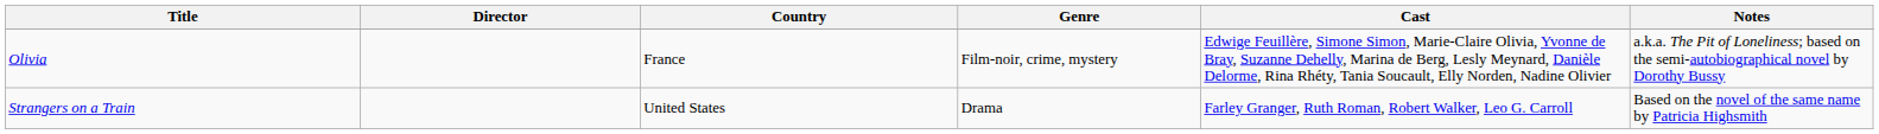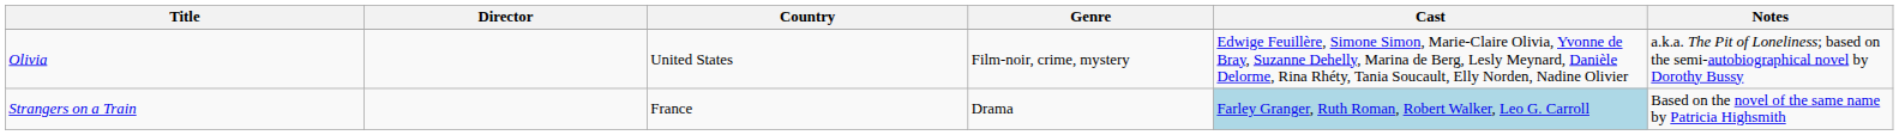 <table class="wikitable sortable">
 <tr>
 <th width="19%">Title</th>
 <th width="15%">Director</th>
 <th width="17%">Country</th>
 <th width="13%">Genre</th>
 <th width="23%">Cast</th>
 <th width="46%">Notes</th>
 </tr>
 <tr valign="top">
 </tr>
 <tr>
 <td><em><a href='#'>Olivia</a></em></td>
 <td></td>
-<td>France</td>
+<td>United States</td>
 <td>Film-noir, crime, mystery</td>
 <td><a href='#'>Edwige Feuillère</a>, <a href='#'>Simone Simon</a>, Marie-Claire Olivia, <a href='#'>Yvonne de Bray</a>, <a href='#'>Suzanne Dehelly</a>, Marina de Berg, Lesly Meynard, <a href='#'>Danièle Delorme</a>, Rina Rhéty, Tania Soucault, Elly Norden, Nadine Olivier</td>
 <td>a.k.a. <em>The Pit of Loneliness</em>; based on the semi-<a href='#'>autobiographical novel</a> by <a href='#'>Dorothy Bussy</a></td>
 </tr>
 <tr>
 <td><em><a href='#'>Strangers on a Train</a></em></td>
 <td></td>
-<td>United States</td>
+<td>France</td>
 <td>Drama</td>
-<td><a href='#'>Farley Granger</a>, <a href='#'>Ruth Roman</a>, <a href='#'>Robert Walker</a>, <a href='#'>Leo G. Carroll</a></td>
+<td style="background: lightblue;"><a href='#'>Farley Granger</a>, <a href='#'>Ruth Roman</a>, <a href='#'>Robert Walker</a>, <a href='#'>Leo G. Carroll</a></td>
 <td>Based on the <a href='#'>novel of the same name</a> by <a href='#'>Patricia Highsmith</a></td>
 </tr>
 </table>
